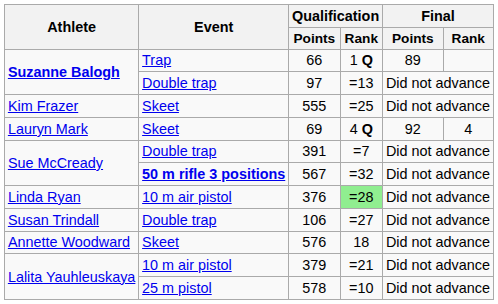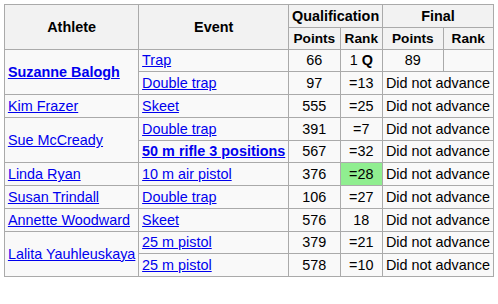 <table class="wikitable" style="font-size:90%">
 <tr>
 <th rowspan="2">Athlete</th>
 <th rowspan="2">Event</th>
 <th colspan=2>Qualification</th>
 <th colspan=2>Final</th>
 </tr>
 <tr style="font-size:95%">
 <th>Points</th>
 <th>Rank</th>
 <th>Points</th>
 <th>Rank</th>
 </tr>
 <tr align=center>
 <td align=left rowspan=2><strong><a href='#'>Suzanne Balogh</a></strong></td>
 <td align=left><a href='#'>Trap</a></td>
 <td>66</td>
 <td>1 <strong>Q</strong></td>
 <td>89</td>
 <td></td>
 </tr>
 <tr align=center>
 <td align=left><a href='#'>Double trap</a></td>
 <td>97</td>
 <td>=13</td>
 <td colspan=2>Did not advance</td>
 </tr>
 <tr align=center>
 <td align=left><a href='#'>Kim Frazer</a></td>
 <td align=left><a href='#'>Skeet</a></td>
 <td>555</td>
 <td>=25</td>
 <td colspan=2>Did not advance</td>
-</tr>
-<tr align=center>
-<td align=left><a href='#'>Lauryn Mark</a></td>
-<td align=left><a href='#'>Skeet</a></td>
-<td>69</td>
-<td>4 <strong>Q</strong></td>
-<td>92</td>
-<td>4</td>
 </tr>
 <tr align=center>
 <td align=left rowspan=2><a href='#'>Sue McCready</a></td>
 <td align=left><a href='#'>Double trap</a></td>
 <td>391</td>
 <td>=7</td>
 <td colspan=2>Did not advance</td>
 </tr>
 <tr align=center>
 <td align=left><strong><a href='#'>50 m rifle 3 positions</a></strong></td>
 <td>567</td>
 <td>=32</td>
 <td colspan=2>Did not advance</td>
 </tr>
 <tr align=center>
 <td align=left><a href='#'>Linda Ryan</a></td>
 <td align=left><a href='#'>10 m air pistol</a></td>
 <td>376</td>
 <td style="background: lightgreen;">=28</td>
 <td colspan=2>Did not advance</td>
 </tr>
 <tr align=center>
 <td align=left><a href='#'>Susan Trindall</a></td>
 <td align=left><a href='#'>Double trap</a></td>
 <td>106</td>
 <td>=27</td>
 <td colspan=2>Did not advance</td>
 </tr>
 <tr align=center>
 <td align=left><a href='#'>Annette Woodward</a></td>
 <td align=left><a href='#'>Skeet</a></td>
 <td>576</td>
 <td>18</td>
 <td colspan=2>Did not advance</td>
 </tr>
 <tr align=center>
 <td align=left rowspan=2><a href='#'>Lalita Yauhleuskaya</a></td>
-<td align=left><a href='#'>10 m air pistol</a></td>
+<td align=left><a href='#'>25 m pistol</a></td>
 <td>379</td>
 <td>=21</td>
 <td colspan=2>Did not advance</td>
 </tr>
 <tr align=center>
 <td align=left><a href='#'>25 m pistol</a></td>
 <td>578</td>
 <td>=10</td>
 <td colspan=2>Did not advance</td>
 </tr>
 </table>
